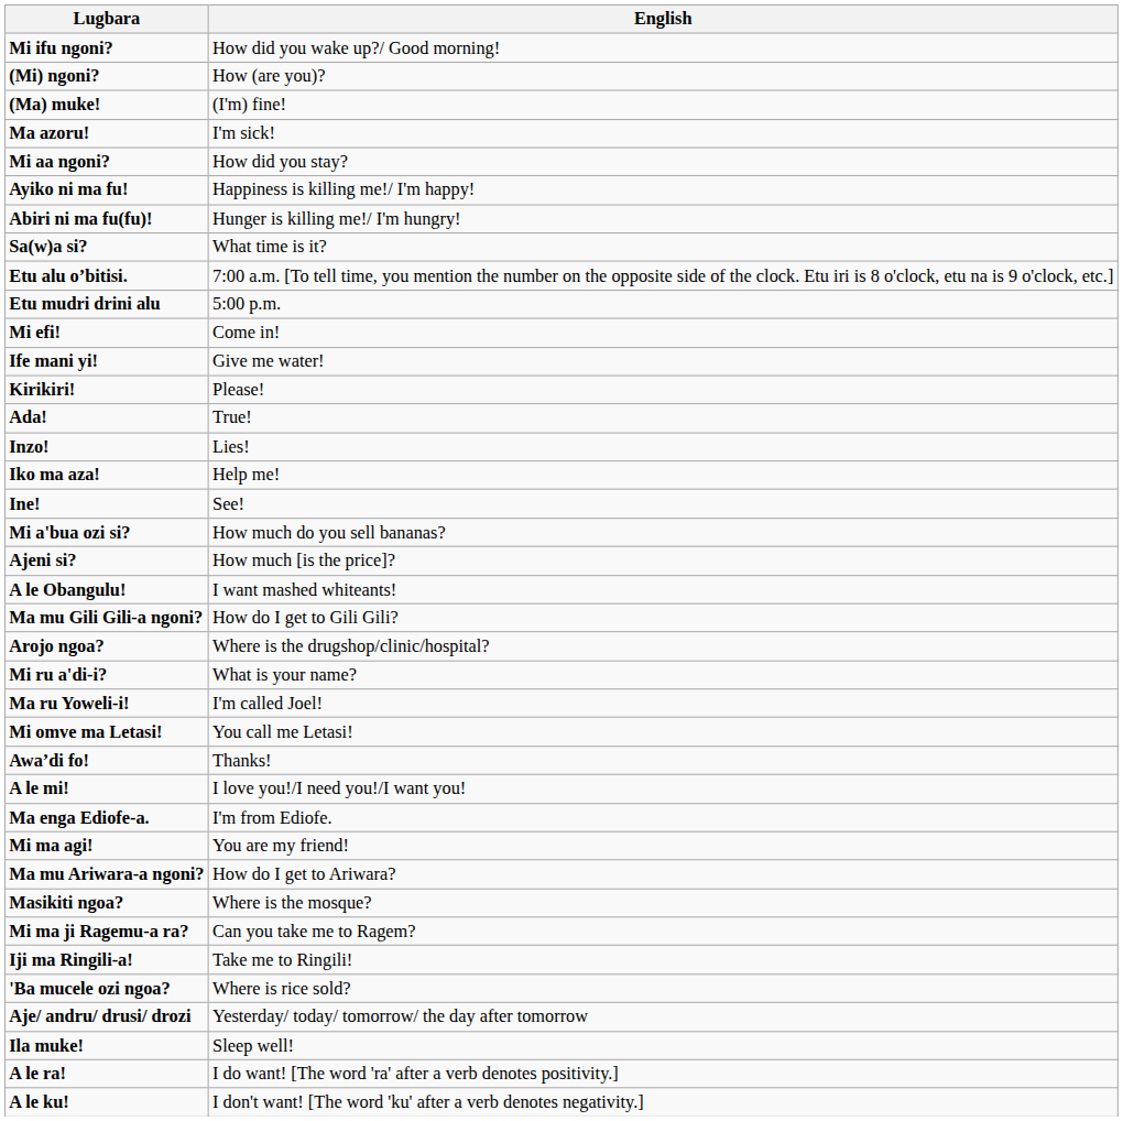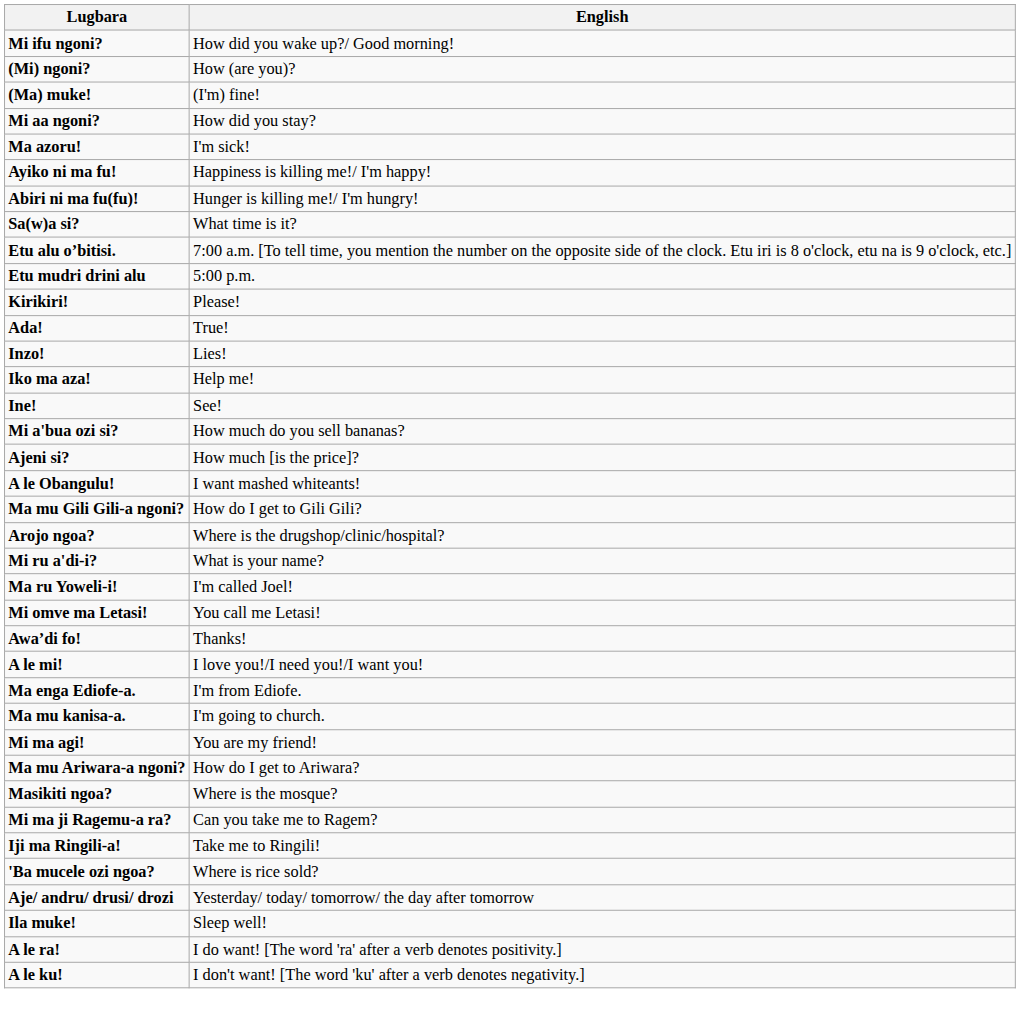 <table Class="wikitable">
 <tr>
 <th>Lugbara</th>
 <th>English</th>
 </tr>
 <tr>
 <td><strong>Mi ifu ngoni?</strong></td>
 <td>How did you wake up?/ Good morning!</td>
 </tr>
 <tr>
 <td><strong>(Mi) ngoni?</strong></td>
 <td>How (are you)?</td>
 </tr>
 <tr>
 <td><strong>(Ma) muke!</strong></td>
 <td>(I'm) fine!</td>
 </tr>
 <tr>
+<td><strong>Mi aa ngoni?</strong></td>
+<td>How did you stay?</td>
+</tr>
+<tr>
 <td><strong>Ma azoru!</strong></td>
 <td>I'm sick!</td>
-</tr>
-<tr>
-<td><strong>Mi aa ngoni?</strong></td>
-<td>How did you stay?</td>
 </tr>
 <tr>
 <td><strong>Ayiko ni ma fu!</strong></td>
 <td>Happiness is killing me!/ I'm happy!</td>
 </tr>
 <tr>
 <td><strong>Abiri ni ma fu(fu)!</strong></td>
 <td>Hunger is killing me!/ I'm hungry!</td>
 </tr>
 <tr>
 <td><strong>Sa(w)a si?</strong></td>
 <td>What time is it?</td>
 </tr>
 <tr>
 <td><strong>Etu alu oʼbitisi.</strong></td>
 <td>7:00 a.m. [To tell time, you mention the number on the opposite side of the clock. Etu iri is 8 o'clock, etu na is 9 o'clock, etc.]</td>
 </tr>
 <tr>
 <td><strong>Etu mudri drini alu</strong></td>
 <td>5:00 p.m.</td>
-</tr>
-<tr>
-<td><strong>Mi efi!</strong></td>
-<td>Come in!</td>
-</tr>
-<tr>
-<td><strong>Ife mani yi!</strong></td>
-<td>Give me water!</td>
 </tr>
 <tr>
 <td><strong>Kirikiri!</strong></td>
 <td>Please!</td>
 </tr>
 <tr>
 <td><strong>Ada!</strong></td>
 <td>True!</td>
 </tr>
 <tr>
 <td><strong>Inzo!</strong></td>
 <td>Lies!</td>
 </tr>
 <tr>
 <td><strong>Iko ma aza!</strong></td>
 <td>Help me!</td>
 </tr>
 <tr>
 <td><strong>Ine!</strong></td>
 <td>See!</td>
 </tr>
 <tr>
 <td><strong>Mi a'bua ozi si?</strong></td>
 <td>How much do you sell bananas?</td>
 </tr>
 <tr>
 <td><strong>Ajeni si?</strong></td>
 <td>How much [is the price]?</td>
 </tr>
 <tr>
 <td><strong>A le Obangulu!</strong></td>
 <td>I want mashed whiteants!</td>
 </tr>
 <tr>
 <td><strong>Ma mu Gili Gili-a ngoni?</strong></td>
 <td>How do I get to Gili Gili?</td>
 </tr>
 <tr>
 <td><strong>Arojo ngoa?</strong></td>
 <td>Where is the drugshop/clinic/hospital?</td>
 </tr>
 <tr>
 <td><strong>Mi ru a'di-i?</strong></td>
 <td>What is your name?</td>
 </tr>
 <tr>
 <td><strong>Ma ru Yoweli-i!</strong></td>
 <td>I'm called Joel!</td>
 </tr>
 <tr>
 <td><strong>Mi omve ma Letasi!</strong></td>
 <td>You call me Letasi!</td>
 </tr>
 <tr>
 <td><strong>Awaʼdi fo!</strong></td>
 <td>Thanks!</td>
 </tr>
 <tr>
 <td><strong>A le mi!</strong></td>
 <td>I love you!/I need you!/I want you!</td>
 </tr>
 <tr>
 <td><strong>Ma enga Ediofe-a.</strong></td>
 <td>I'm from Ediofe.</td>
 </tr>
 <tr>
+<td><strong>Ma mu kanisa-a.</strong></td>
+<td>I'm going to church.</td>
+</tr>
+<tr>
 <td><strong>Mi ma agi!</strong></td>
 <td>You are my friend!</td>
 </tr>
 <tr>
 <td><strong>Ma mu Ariwara-a ngoni?</strong></td>
 <td>How do I get to Ariwara?</td>
 </tr>
 <tr>
 <td><strong>Masikiti ngoa?</strong></td>
 <td>Where is the mosque?</td>
 </tr>
 <tr>
 <td><strong>Mi ma ji Ragemu-a ra?</strong></td>
 <td>Can you take me to Ragem?</td>
 </tr>
 <tr>
 <td><strong>Iji ma Ringili-a!</strong></td>
 <td>Take me to Ringili!</td>
 </tr>
 <tr>
 <td><strong>'Ba mucele ozi ngoa?</strong></td>
 <td>Where is rice sold?</td>
 </tr>
 <tr>
 <td><strong>Aje/ andru/ drusi/ drozi</strong></td>
 <td>Yesterday/ today/ tomorrow/ the day after tomorrow</td>
 </tr>
 <tr>
 <td><strong>Ila muke!</strong></td>
 <td>Sleep well!</td>
 </tr>
 <tr>
 <td><strong>A le ra!</strong></td>
 <td>I do want! [The word 'ra' after a verb denotes positivity.]</td>
 </tr>
 <tr>
 <td><strong>A le ku!</strong></td>
 <td>I don't want! [The word 'ku' after a verb denotes negativity.]</td>
 </tr>
 </table>
